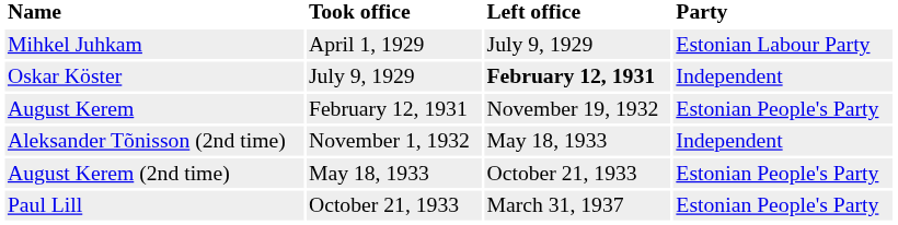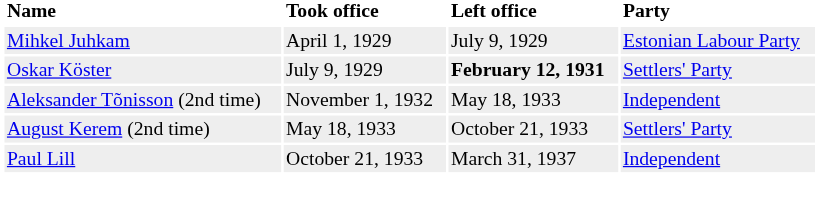 <table border=0 cellpadding=2 cellspacing=2 width=75%>
 <tr>
 <td><strong>Name</strong></td>
 <td><strong>Took office</strong></td>
 <td><strong>Left office</strong></td>
 <td><strong>Party</strong></td>
 </tr>
 <tr bgcolor=#EEEEEE>
 <td><a href='#'>Mihkel Juhkam</a></td>
 <td>April 1, 1929</td>
 <td>July 9, 1929</td>
 <td><a href='#'>Estonian Labour Party</a></td>
 </tr>
 <tr bgcolor=#EEEEEE>
 <td><a href='#'>Oskar Köster</a></td>
 <td>July 9, 1929</td>
 <td><strong>February 12, 1931</strong></td>
-<td><a href='#'>Independent</a></td>
-</tr>
-<tr bgcolor=#EEEEEE>
-<td><a href='#'>August Kerem</a></td>
-<td>February 12, 1931</td>
-<td>November 19, 1932</td>
-<td><a href='#'>Estonian People's Party</a></td>
+<td><a href='#'>Settlers' Party</a></td>
 </tr>
 <tr bgcolor=#EEEEEE>
 <td><a href='#'>Aleksander Tõnisson</a> (2nd time)</td>
 <td>November 1, 1932</td>
 <td>May 18, 1933</td>
 <td><a href='#'>Independent</a></td>
 </tr>
 <tr bgcolor=#EEEEEE>
 <td><a href='#'>August Kerem</a> (2nd time)</td>
 <td>May 18, 1933</td>
 <td>October 21, 1933</td>
-<td><a href='#'>Estonian People's Party</a></td>
+<td><a href='#'>Settlers' Party</a></td>
 </tr>
 <tr bgcolor=#EEEEEE>
 <td><a href='#'>Paul Lill</a></td>
 <td>October 21, 1933</td>
 <td>March 31, 1937</td>
-<td><a href='#'>Estonian People's Party</a></td>
+<td><a href='#'>Independent</a></td>
 </tr>
 </table>
